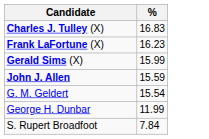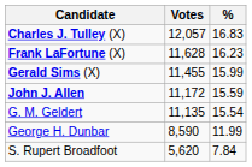 <table class="wikitable">
 <tr>
 <th style="width: 200px">Candidate</th>
+<th style="width: 50px">Votes</th>
 <th style="width: 40px">%</th>
 </tr>
 <tr>
 <td><strong><a href='#'>Charles J. Tulley</a></strong> (X)</td>
+<td>12,057</td>
 <td>16.83</td>
 </tr>
 <tr>
 <td><strong><a href='#'>Frank LaFortune</a></strong> (X)</td>
+<td>11,628</td>
 <td>16.23</td>
 </tr>
 <tr>
 <td><strong><a href='#'>Gerald Sims</a></strong> (X)</td>
+<td>11,455</td>
 <td>15.99</td>
 </tr>
 <tr>
 <td><strong><a href='#'>John J. Allen</a></strong></td>
+<td>11,172</td>
 <td>15.59</td>
 </tr>
 <tr>
 <td><a href='#'>G. M. Geldert</a></td>
+<td>11,135</td>
 <td>15.54</td>
 </tr>
 <tr>
 <td><a href='#'>George H. Dunbar</a></td>
+<td>8,590</td>
 <td>11.99</td>
 </tr>
 <tr>
 <td>S. Rupert Broadfoot</td>
+<td>5,620</td>
 <td>7.84</td>
 </tr>
 </table>
